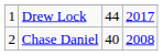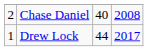 <table class="wikitable">
 <tr>
+</tr>
+<tr>
+<td>2</td>
+<td><a href='#'>Chase Daniel</a></td>
+<td><abbr>40</abbr></td>
+<td><a href='#'>2008</a></td>
 </tr>
 <tr>
 <td>1</td>
 <td><a href='#'>Drew Lock</a></td>
 <td><abbr>44</abbr></td>
 <td><a href='#'>2017</a></td>
 </tr>
-<tr>
-<td>2</td>
-<td><a href='#'>Chase Daniel</a></td>
-<td><abbr>40</abbr></td>
-<td><a href='#'>2008</a></td>
-</tr>
 </table>
